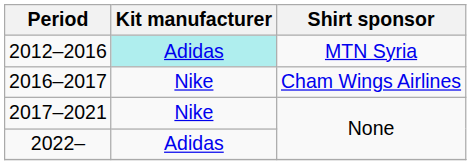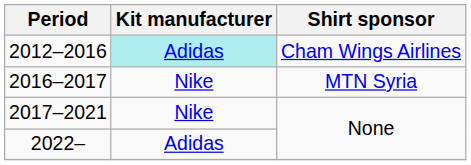 <table class="wikitable" style="text-align: center">
 <tr>
 <th>Period</th>
 <th>Kit manufacturer</th>
 <th>Shirt sponsor</th>
 </tr>
 <tr>
 <td>2012–2016</td>
 <td rowspan=1 style="background: paleturquoise;"><a href='#'>Adidas</a></td>
-<td><a href='#'>MTN Syria</a></td>
+<td><a href='#'>Cham Wings Airlines</a></td>
 </tr>
 <tr>
 <td>2016–2017</td>
 <td><a href='#'>Nike</a></td>
-<td><a href='#'>Cham Wings Airlines</a></td>
+<td><a href='#'>MTN Syria</a></td>
 </tr>
 <tr>
 <td>2017–2021</td>
 <td><a href='#'>Nike</a></td>
 <td rowspan=2>None</td>
 </tr>
 <tr>
 <td>2022–</td>
 <td><a href='#'>Adidas</a></td>
 </tr>
 <tr>
 </tr>
 </table>
